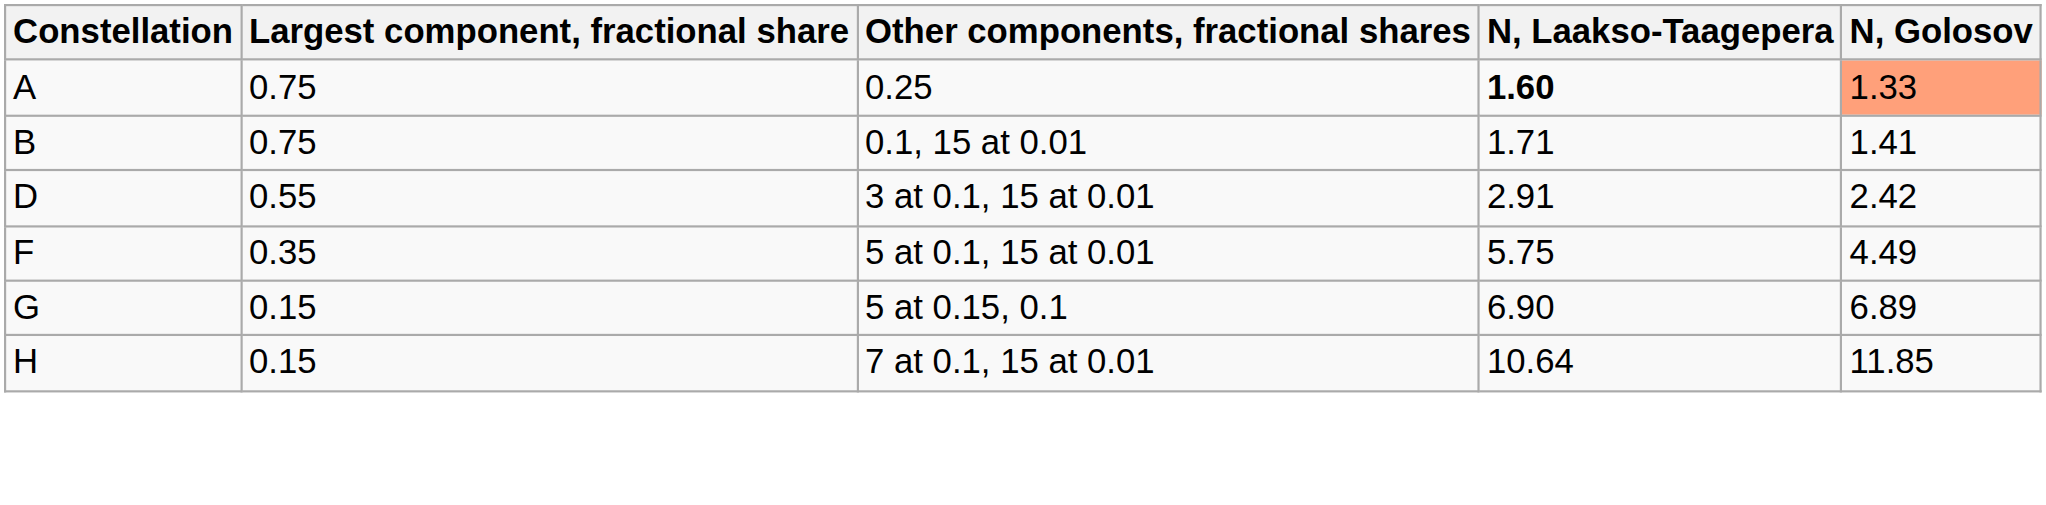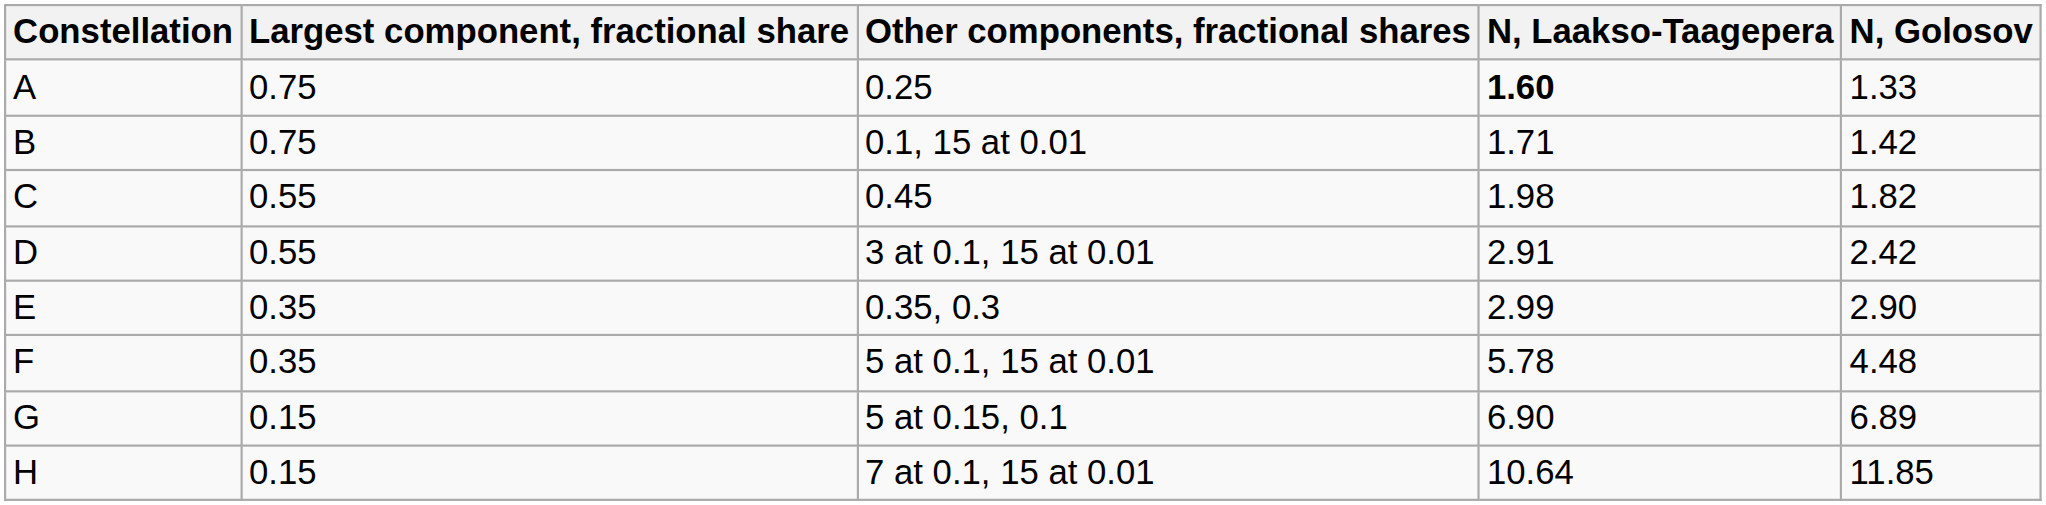 <table class="wikitable">
 <tr>
 <th>Constellation</th>
 <th>Largest component, fractional share</th>
 <th>Other components, fractional shares</th>
 <th>N, Laakso-Taagepera</th>
 <th>N, Golosov</th>
 </tr>
 <tr>
 <td>A</td>
 <td>0.75</td>
 <td>0.25</td>
 <td><strong>1.60</strong></td>
-<td style="background: lightsalmon;">1.33</td>
+<td>1.33</td>
 </tr>
 <tr>
 <td>B</td>
 <td>0.75</td>
 <td>0.1, 15 at 0.01</td>
 <td>1.71</td>
-<td>1.41</td>
+<td>1.42</td>
+</tr>
+<tr>
+<td>C</td>
+<td>0.55</td>
+<td>0.45</td>
+<td>1.98</td>
+<td>1.82</td>
 </tr>
 <tr>
 <td>D</td>
 <td>0.55</td>
 <td>3 at 0.1, 15 at 0.01</td>
 <td>2.91</td>
 <td>2.42</td>
 </tr>
 <tr>
+<td>E</td>
+<td>0.35</td>
+<td>0.35, 0.3</td>
+<td>2.99</td>
+<td>2.90</td>
+</tr>
+<tr>
 <td>F</td>
 <td>0.35</td>
 <td>5 at 0.1, 15 at 0.01</td>
-<td>5.75</td>
-<td>4.49</td>
+<td>5.78</td>
+<td>4.48</td>
 </tr>
 <tr>
 <td>G</td>
 <td>0.15</td>
 <td>5 at 0.15, 0.1</td>
 <td>6.90</td>
 <td>6.89</td>
 </tr>
 <tr>
 <td>H</td>
 <td>0.15</td>
 <td>7 at 0.1, 15 at 0.01</td>
 <td>10.64</td>
 <td>11.85</td>
 </tr>
 </table>
